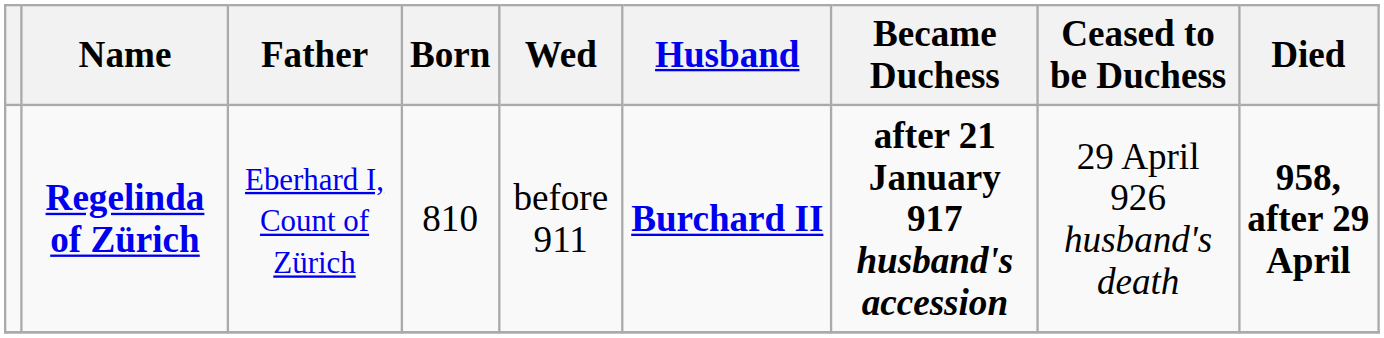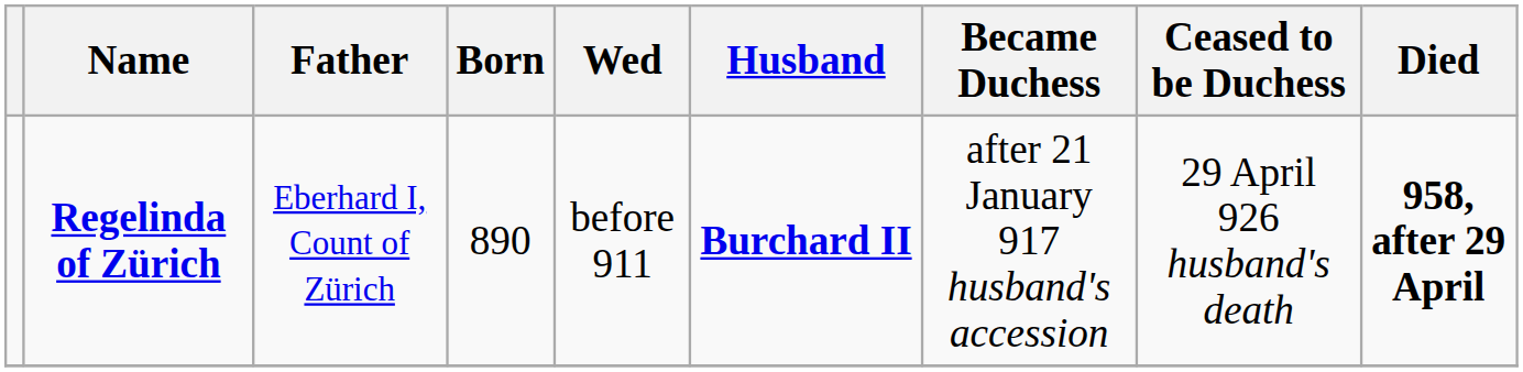 <table width=95% class="wikitable" style="text-align:center">
 <tr>
 <th></th>
 <th>Name</th>
 <th>Father</th>
 <th>Born</th>
 <th>Wed</th>
 <th><a href='#'>Husband</a></th>
 <th>Became Duchess</th>
 <th>Ceased to be Duchess</th>
 <th>Died</th>
 </tr>
 <tr>
 <td align="center"></td>
 <td align="center"><strong><a href='#'>Regelinda of Zürich</a></strong></td>
 <td align="center"><small><a href='#'>Eberhard I, Count of Zürich</a></small></td>
-<td align="center">810</td>
+<td align="center">890</td>
 <td align="center">before 911</td>
 <td align="center"><strong><a href='#'>Burchard II</a></strong></td>
-<td align="center"><strong>after 21 January 917<br><em>husband's accession</em></strong></td>
+<td align="center">after 21 January 917<br><em>husband's accession</em></td>
 <td align="center">29 April 926<br><em>husband's death</em></td>
 <td align="center"><strong>958, after 29 April</strong></td>
 </tr>
 <tr>
 </tr>
 </table>
